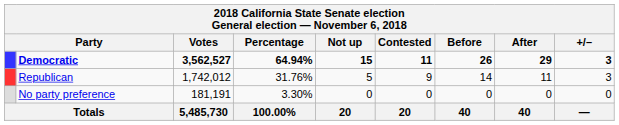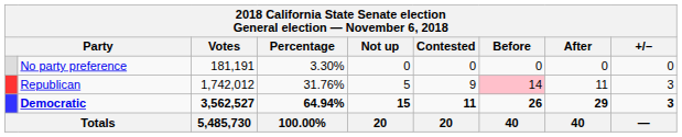 <table class="wikitable" style="font-size:95%;">
 <tr>
 <th colspan="9">2018 California State Senate election<br>General election — November 6, 2018</th>
 </tr>
 <tr>
 <th colspan=2 style="width: 15em">Party</th>
 <th style="width: 5em">Votes</th>
 <th style="width: 7em">Percentage</th>
 <th style="width: 5em">Not up</th>
 <th style="width: 5em">Contested</th>
 <th style="width: 5em">Before</th>
 <th style="width: 5em">After</th>
 <th style="width: 5em">+/–</th>
 </tr>
 <tr>
+<th style="background-color:#DDDDDD; width: 3px"></th>
+<td style="width: 130px"><a href='#'>No party preference</a></td>
+<td align="right">181,191</td>
+<td align="right">3.30%</td>
+<td align="right">0</td>
+<td align="right">0</td>
+<td align="right">0</td>
+<td align="right">0</td>
+<td align="right">0</td>
+</tr>
+<tr>
+<th style="background-color:#FF3333; width: 3px"></th>
+<td style="width: 130px"><a href='#'>Republican</a></td>
+<td align="right">1,742,012</td>
+<td align="right">31.76%</td>
+<td align="right">5</td>
+<td align="right">9</td>
+<td align="right" style="background: pink;">14</td>
+<td align="right">11</td>
+<td align="right"> 3</td>
+</tr>
+<tr>
 <th style="background-color:#3333FF; width: 3px"></th>
 <td style="width: 130px"><strong><a href='#'>Democratic</a></strong></td>
 <td align="right"><strong>3,562,527</strong></td>
 <td align="right"><strong>64.94%</strong></td>
 <td align="right"><strong>15</strong></td>
 <td align="right"><strong>11</strong></td>
 <td align="right"><strong>26</strong></td>
 <td align="right"><strong>29</strong></td>
 <td align="right"><strong> 3</strong></td>
-</tr>
-<tr>
-<th style="background-color:#FF3333; width: 3px"></th>
-<td style="width: 130px"><a href='#'>Republican</a></td>
-<td align="right">1,742,012</td>
-<td align="right">31.76%</td>
-<td align="right">5</td>
-<td align="right">9</td>
-<td align="right">14</td>
-<td align="right">11</td>
-<td align="right"> 3</td>
-</tr>
-<tr>
-<th style="background-color:#DDDDDD; width: 3px"></th>
-<td style="width: 130px"><a href='#'>No party preference</a></td>
-<td align="right">181,191</td>
-<td align="right">3.30%</td>
-<td align="right">0</td>
-<td align="right">0</td>
-<td align="right">0</td>
-<td align="right">0</td>
-<td align="right">0</td>
 </tr>
 <tr bgcolor="#EEEEEE">
 <th colspan="2" align="right">Totals</th>
 <th align="right">5,485,730</th>
 <th align="right">100.00%</th>
 <th align="right">20</th>
 <th align="right">20</th>
 <th align="right">40</th>
 <th align="right">40</th>
 <th align="right">—</th>
 </tr>
 </table>
